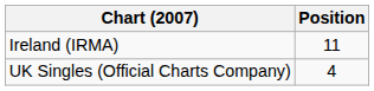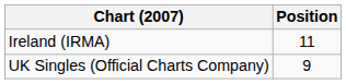 <table class="wikitable">
 <tr>
 <th>Chart (2007)</th>
 <th>Position</th>
 </tr>
 <tr>
 <td>Ireland (IRMA)</td>
 <td align="center">11</td>
 </tr>
 <tr>
 <td>UK Singles (Official Charts Company)</td>
-<td align="center">4</td>
+<td align="center">9</td>
 </tr>
 </table>
